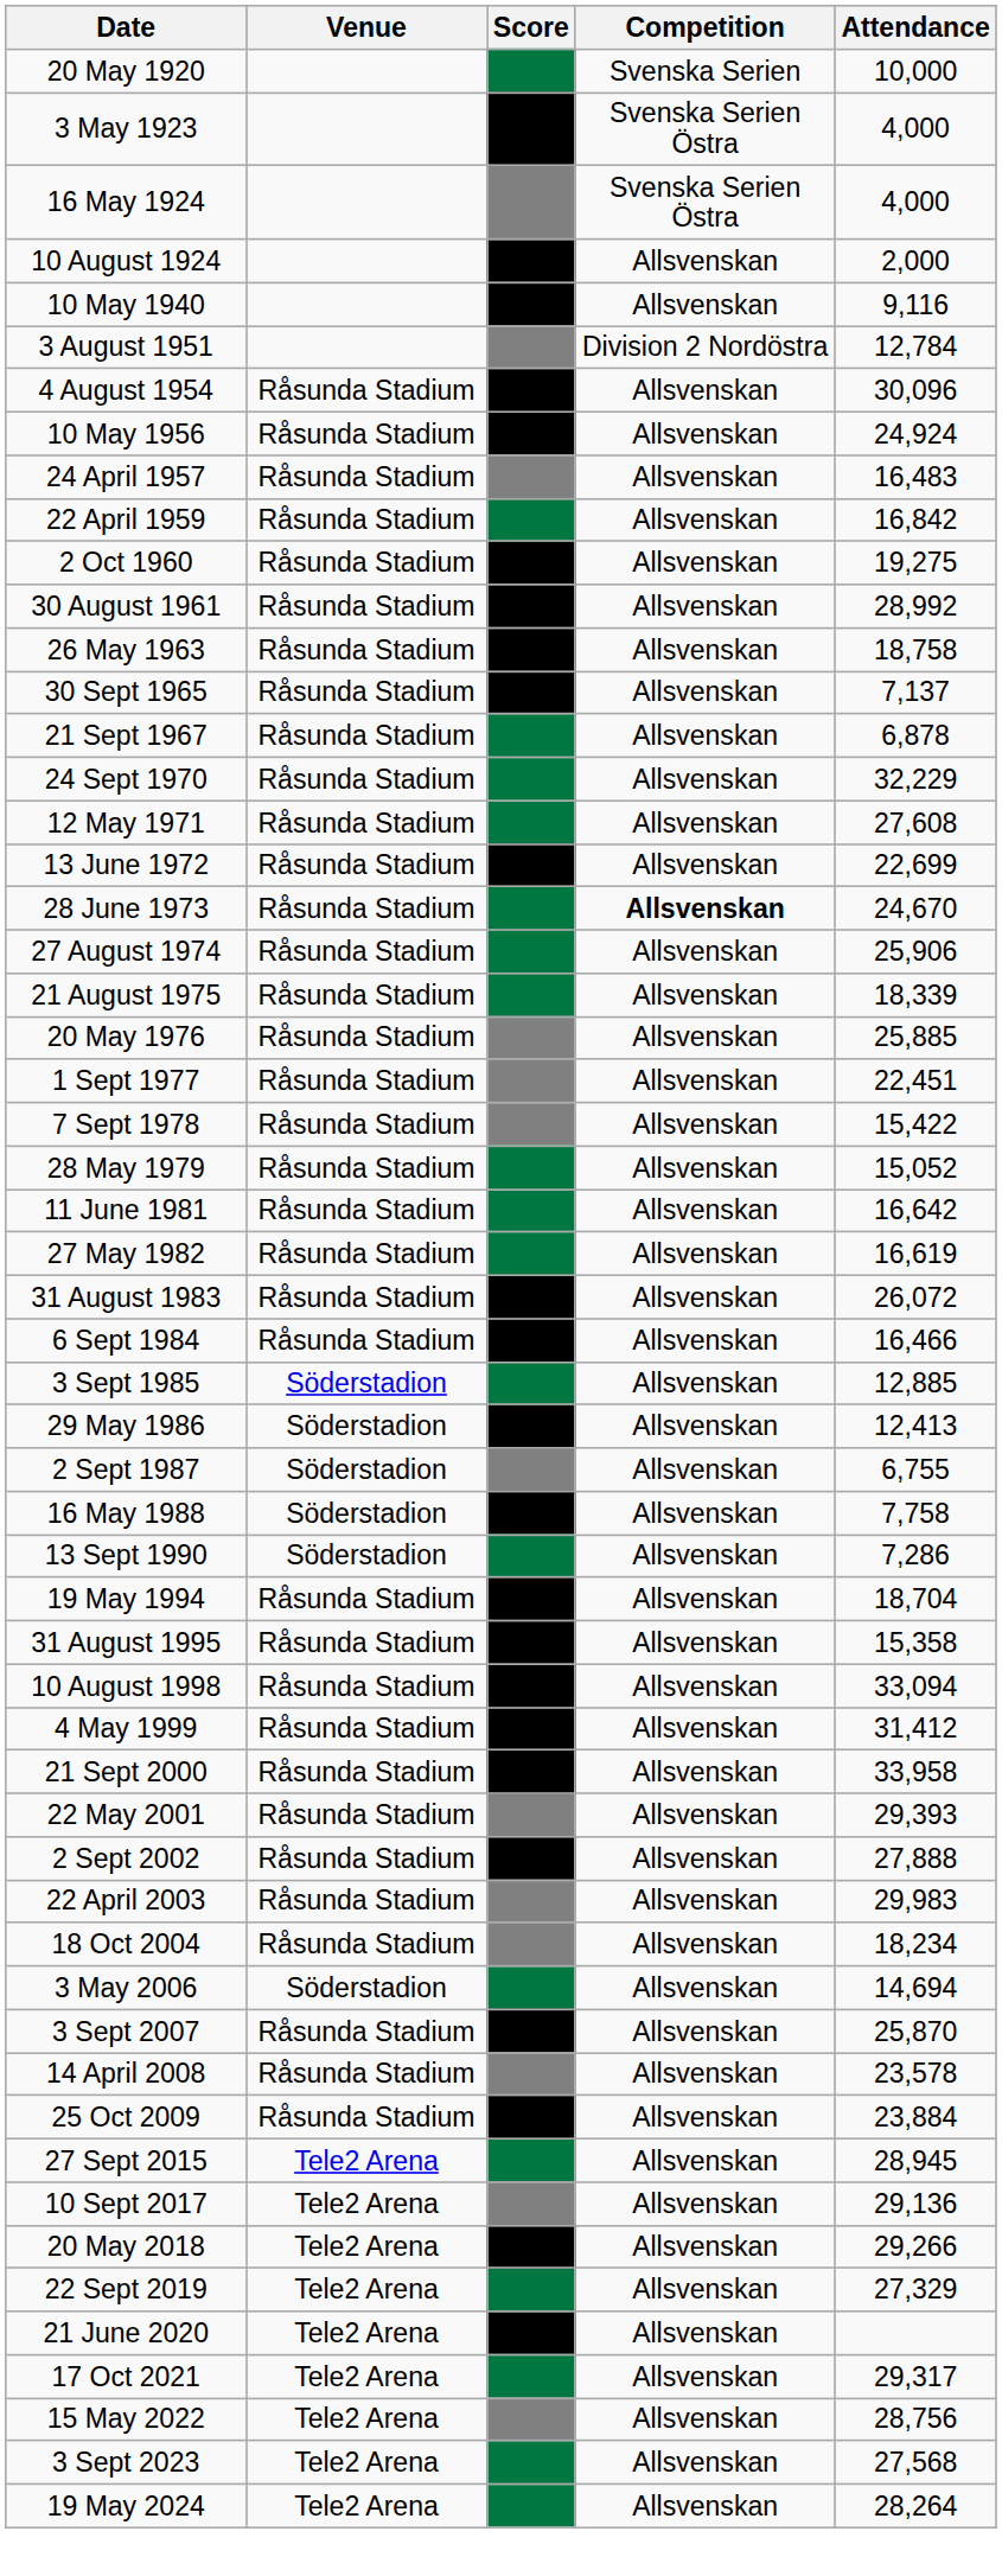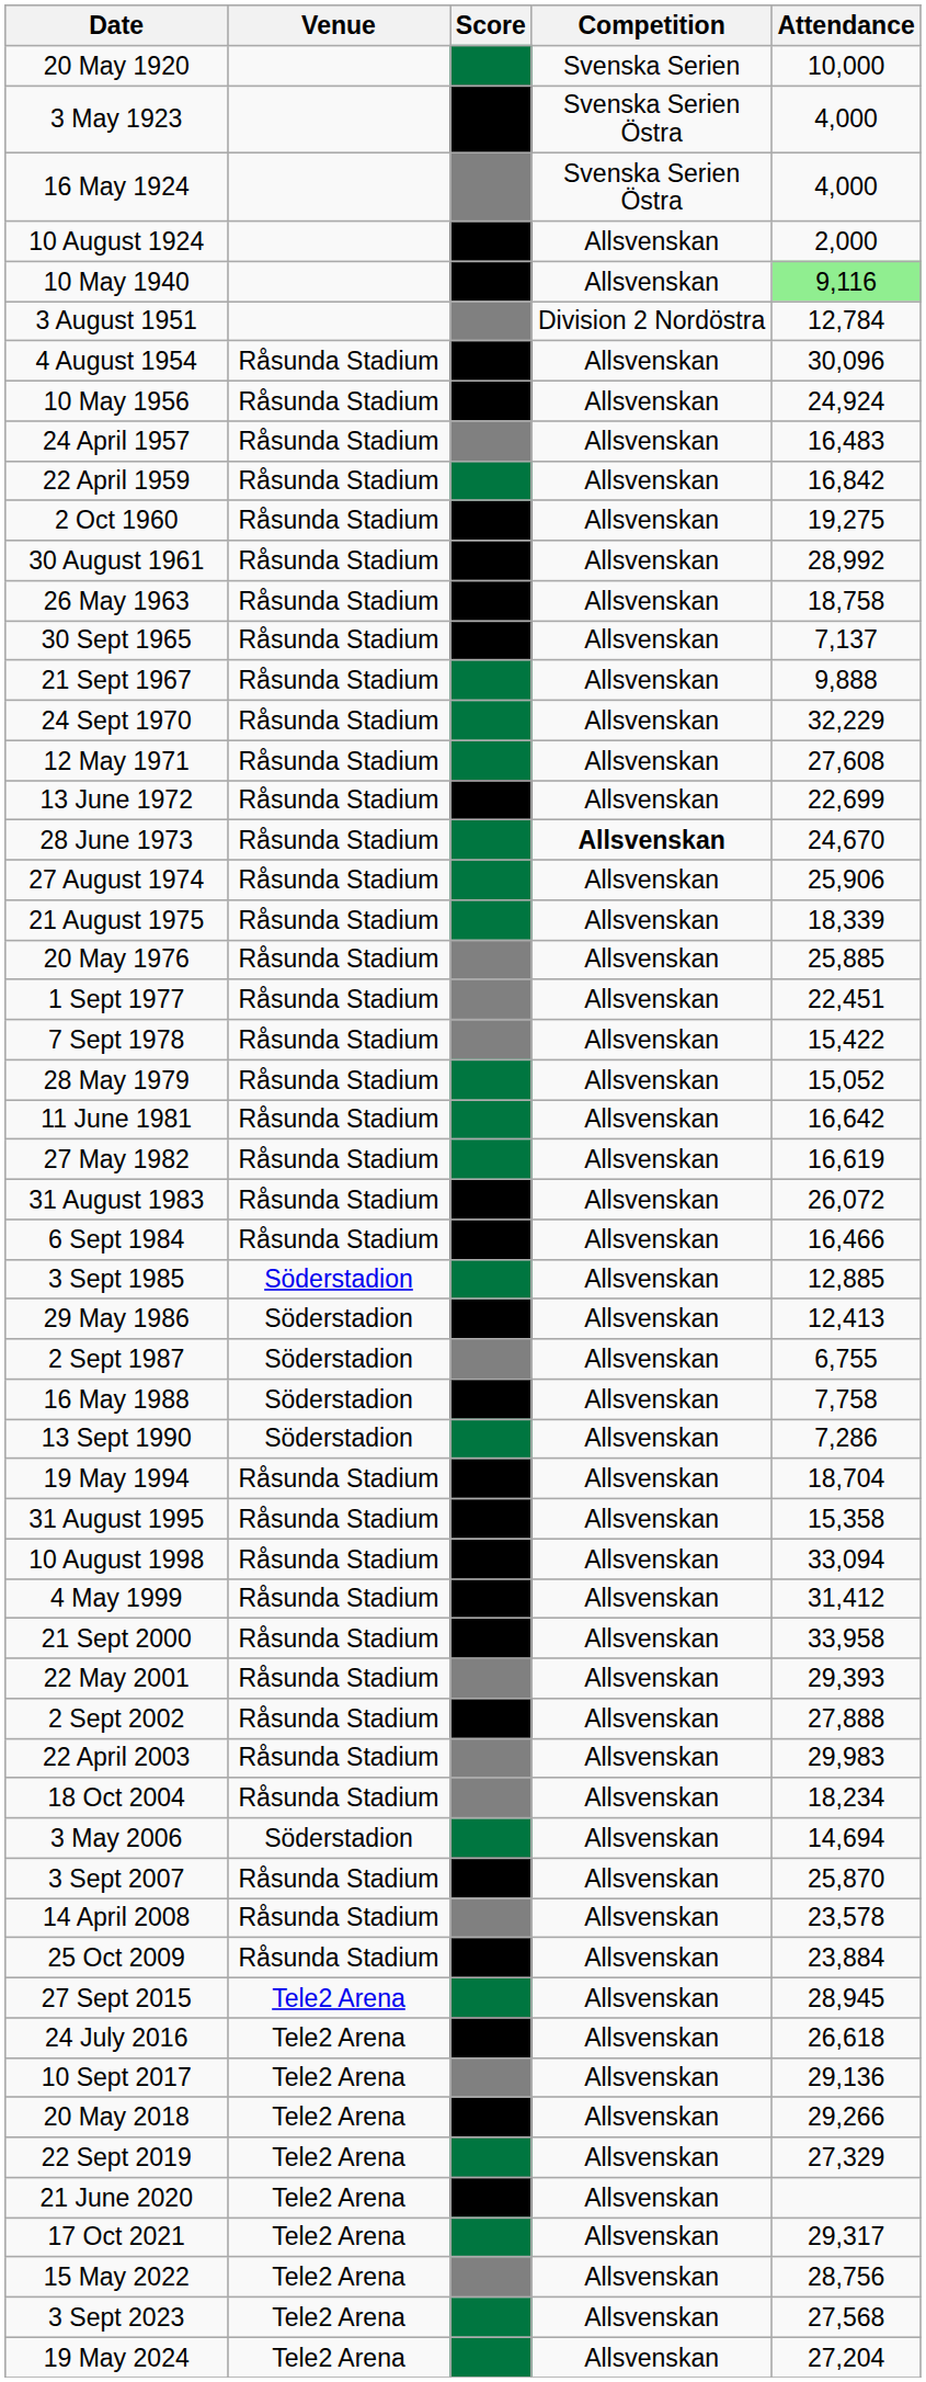 <table class="wikitable" style="font-size:90%; text-align: center">
 <tr>
 <th width=120>Date</th>
 <th width=120>Venue</th>
 <th width=35>Score</th>
 <th width=130>Competition</th>
 <th width=55>Attendance</th>
 </tr>
 <tr>
 <td>20 May 1920</td>
 <td></td>
 <td style="background:#007640;"></td>
 <td>Svenska Serien</td>
 <td>10,000</td>
 </tr>
 <tr>
 <td>3 May 1923</td>
 <td></td>
 <td bgcolor=black></td>
 <td>Svenska Serien Östra</td>
 <td>4,000</td>
 </tr>
 <tr>
 <td>16 May 1924</td>
 <td></td>
 <td style="background:gray;"></td>
 <td>Svenska Serien Östra</td>
 <td>4,000</td>
 </tr>
 <tr>
 <td>10 August 1924</td>
 <td></td>
 <td bgcolor=black></td>
 <td>Allsvenskan</td>
 <td>2,000</td>
 </tr>
 <tr>
 <td>10 May 1940</td>
 <td></td>
 <td bgcolor=black></td>
 <td>Allsvenskan</td>
-<td>9,116</td>
+<td style="background: lightgreen;">9,116</td>
 </tr>
 <tr>
 <td>3 August 1951</td>
 <td></td>
 <td style="background:gray;"></td>
 <td>Division 2 Nordöstra</td>
 <td>12,784</td>
 </tr>
 <tr>
 <td>4 August 1954</td>
 <td>Råsunda Stadium</td>
 <td bgcolor=black></td>
 <td>Allsvenskan</td>
 <td>30,096</td>
 </tr>
 <tr>
 <td>10 May 1956</td>
 <td>Råsunda Stadium</td>
 <td bgcolor=black></td>
 <td>Allsvenskan</td>
 <td>24,924</td>
 </tr>
 <tr>
 <td>24 April 1957</td>
 <td>Råsunda Stadium</td>
 <td style="background:gray;"></td>
 <td>Allsvenskan</td>
 <td>16,483</td>
 </tr>
 <tr>
 <td>22 April 1959</td>
 <td>Råsunda Stadium</td>
 <td style="background:#007640;"></td>
 <td>Allsvenskan</td>
 <td>16,842</td>
 </tr>
 <tr>
 <td>2 Oct 1960</td>
 <td>Råsunda Stadium</td>
 <td bgcolor=black></td>
 <td>Allsvenskan</td>
 <td>19,275</td>
 </tr>
 <tr>
 <td>30 August 1961</td>
 <td>Råsunda Stadium</td>
 <td bgcolor=black></td>
 <td>Allsvenskan</td>
 <td>28,992</td>
 </tr>
 <tr>
 <td>26 May 1963</td>
 <td>Råsunda Stadium</td>
 <td bgcolor=black></td>
 <td>Allsvenskan</td>
 <td>18,758</td>
 </tr>
 <tr>
 <td>30 Sept 1965</td>
 <td>Råsunda Stadium</td>
 <td bgcolor=black></td>
 <td>Allsvenskan</td>
 <td>7,137</td>
 </tr>
 <tr>
 <td>21 Sept 1967</td>
 <td>Råsunda Stadium</td>
 <td style="background:#007640;"></td>
 <td>Allsvenskan</td>
-<td>6,878</td>
+<td>9,888</td>
 </tr>
 <tr>
 <td>24 Sept 1970</td>
 <td>Råsunda Stadium</td>
 <td style="background:#007640;"></td>
 <td>Allsvenskan</td>
 <td>32,229</td>
 </tr>
 <tr>
 <td>12 May 1971</td>
 <td>Råsunda Stadium</td>
 <td style="background:#007640;"></td>
 <td>Allsvenskan</td>
 <td>27,608</td>
 </tr>
 <tr>
 <td>13 June 1972</td>
 <td>Råsunda Stadium</td>
 <td bgcolor=black></td>
 <td>Allsvenskan</td>
 <td>22,699</td>
 </tr>
 <tr>
 <td>28 June 1973</td>
 <td>Råsunda Stadium</td>
 <td style="background:#007640;"></td>
 <td><strong>Allsvenskan</strong></td>
 <td>24,670</td>
 </tr>
 <tr>
 <td>27 August 1974</td>
 <td>Råsunda Stadium</td>
 <td style="background:#007640;"></td>
 <td>Allsvenskan</td>
 <td>25,906</td>
 </tr>
 <tr>
 <td>21 August 1975</td>
 <td>Råsunda Stadium</td>
 <td style="background:#007640;"></td>
 <td>Allsvenskan</td>
 <td>18,339</td>
 </tr>
 <tr>
 <td>20 May 1976</td>
 <td>Råsunda Stadium</td>
 <td style="background:gray;"></td>
 <td>Allsvenskan</td>
 <td>25,885</td>
 </tr>
 <tr>
 <td>1 Sept 1977</td>
 <td>Råsunda Stadium</td>
 <td style="background:gray;"></td>
 <td>Allsvenskan</td>
 <td>22,451</td>
 </tr>
 <tr>
 <td>7 Sept 1978</td>
 <td>Råsunda Stadium</td>
 <td style="background:gray;"></td>
 <td>Allsvenskan</td>
 <td>15,422</td>
 </tr>
 <tr>
 <td>28 May 1979</td>
 <td>Råsunda Stadium</td>
 <td style="background:#007640;"></td>
 <td>Allsvenskan</td>
 <td>15,052</td>
 </tr>
 <tr>
 <td>11 June 1981</td>
 <td>Råsunda Stadium</td>
 <td style="background:#007640;"></td>
 <td>Allsvenskan</td>
 <td>16,642</td>
 </tr>
 <tr>
 <td>27 May 1982</td>
 <td>Råsunda Stadium</td>
 <td style="background:#007640;"></td>
 <td>Allsvenskan</td>
 <td>16,619</td>
 </tr>
 <tr>
 <td>31 August 1983</td>
 <td>Råsunda Stadium</td>
 <td bgcolor=black></td>
 <td>Allsvenskan</td>
 <td>26,072</td>
 </tr>
 <tr>
 <td>6 Sept 1984</td>
 <td>Råsunda Stadium</td>
 <td bgcolor=black></td>
 <td>Allsvenskan</td>
 <td>16,466</td>
 </tr>
 <tr>
 <td>3 Sept 1985</td>
 <td><a href='#'>Söderstadion</a></td>
 <td style="background:#007640;"></td>
 <td>Allsvenskan</td>
 <td>12,885</td>
 </tr>
 <tr>
 <td>29 May 1986</td>
 <td>Söderstadion</td>
 <td bgcolor=black></td>
 <td>Allsvenskan</td>
 <td>12,413</td>
 </tr>
 <tr>
 <td>2 Sept 1987</td>
 <td>Söderstadion</td>
 <td style="background:gray;"></td>
 <td>Allsvenskan</td>
 <td>6,755</td>
 </tr>
 <tr>
 <td>16 May 1988</td>
 <td>Söderstadion</td>
 <td bgcolor=black></td>
 <td>Allsvenskan</td>
 <td>7,758</td>
 </tr>
 <tr>
 <td>13 Sept 1990</td>
 <td>Söderstadion</td>
 <td style="background:#007640;"></td>
 <td>Allsvenskan</td>
 <td>7,286</td>
 </tr>
 <tr>
 <td>19 May 1994</td>
 <td>Råsunda Stadium</td>
 <td bgcolor=black></td>
 <td>Allsvenskan</td>
 <td>18,704</td>
 </tr>
 <tr>
 <td>31 August 1995</td>
 <td>Råsunda Stadium</td>
 <td bgcolor=black></td>
 <td>Allsvenskan</td>
 <td>15,358</td>
 </tr>
 <tr>
 <td>10 August 1998</td>
 <td>Råsunda Stadium</td>
 <td bgcolor=black></td>
 <td>Allsvenskan</td>
 <td>33,094</td>
 </tr>
 <tr>
 <td>4 May 1999</td>
 <td>Råsunda Stadium</td>
 <td bgcolor=black></td>
 <td>Allsvenskan</td>
 <td>31,412</td>
 </tr>
 <tr>
 <td>21 Sept 2000</td>
 <td>Råsunda Stadium</td>
 <td bgcolor=black></td>
 <td>Allsvenskan</td>
 <td>33,958</td>
 </tr>
 <tr>
 <td>22 May 2001</td>
 <td>Råsunda Stadium</td>
 <td style="background:gray;"></td>
 <td>Allsvenskan</td>
 <td>29,393</td>
 </tr>
 <tr>
 <td>2 Sept 2002</td>
 <td>Råsunda Stadium</td>
 <td bgcolor=black></td>
 <td>Allsvenskan</td>
 <td>27,888</td>
 </tr>
 <tr>
 <td>22 April 2003</td>
 <td>Råsunda Stadium</td>
 <td style="background:gray;"></td>
 <td>Allsvenskan</td>
 <td>29,983</td>
 </tr>
 <tr>
 <td>18 Oct 2004</td>
 <td>Råsunda Stadium</td>
 <td style="background:gray;"></td>
 <td>Allsvenskan</td>
 <td>18,234</td>
 </tr>
 <tr>
 <td>3 May 2006</td>
 <td>Söderstadion</td>
 <td style="background:#007640;"></td>
 <td>Allsvenskan</td>
 <td>14,694</td>
 </tr>
 <tr>
 <td>3 Sept 2007</td>
 <td>Råsunda Stadium</td>
 <td bgcolor=black></td>
 <td>Allsvenskan</td>
 <td>25,870</td>
 </tr>
 <tr>
 <td>14 April 2008</td>
 <td>Råsunda Stadium</td>
 <td style="background:gray;"></td>
 <td>Allsvenskan</td>
 <td>23,578</td>
 </tr>
 <tr>
 <td>25 Oct 2009</td>
 <td>Råsunda Stadium</td>
 <td bgcolor=black></td>
 <td>Allsvenskan</td>
 <td>23,884</td>
 </tr>
 <tr>
 <td>27 Sept 2015</td>
 <td><a href='#'>Tele2 Arena</a></td>
 <td style="background:#007640;"></td>
 <td>Allsvenskan</td>
 <td>28,945</td>
 </tr>
 <tr>
+<td>24 July 2016</td>
+<td>Tele2 Arena</td>
+<td bgcolor=black></td>
+<td>Allsvenskan</td>
+<td>26,618</td>
+</tr>
+<tr>
 <td>10 Sept 2017</td>
 <td>Tele2 Arena</td>
 <td style="background:gray;"></td>
 <td>Allsvenskan</td>
 <td>29,136</td>
 </tr>
 <tr>
 <td>20 May 2018</td>
 <td>Tele2 Arena</td>
 <td bgcolor=black></td>
 <td>Allsvenskan</td>
 <td>29,266</td>
 </tr>
 <tr>
 <td>22 Sept 2019</td>
 <td>Tele2 Arena</td>
 <td style="background:#007640;"></td>
 <td>Allsvenskan</td>
 <td>27,329</td>
 </tr>
 <tr>
 <td>21 June 2020</td>
 <td>Tele2 Arena</td>
 <td style="background:black;"></td>
 <td>Allsvenskan</td>
 <td></td>
 </tr>
 <tr>
 <td>17 Oct 2021</td>
 <td>Tele2 Arena</td>
 <td style="background:#007640;"></td>
 <td>Allsvenskan</td>
 <td>29,317</td>
 </tr>
 <tr>
 <td>15 May 2022</td>
 <td>Tele2 Arena</td>
 <td style="background:gray;"></td>
 <td>Allsvenskan</td>
 <td>28,756</td>
 </tr>
 <tr>
 <td>3 Sept 2023</td>
 <td>Tele2 Arena</td>
 <td style="background:#007640;"></td>
 <td>Allsvenskan</td>
 <td>27,568</td>
 </tr>
 <tr>
 <td>19 May 2024</td>
 <td>Tele2 Arena</td>
 <td style="background:#007640;"></td>
 <td>Allsvenskan</td>
-<td>28,264</td>
+<td>27,204</td>
 </tr>
 </table>
